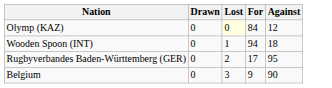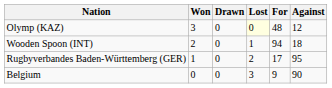 <table class="wikitable">
 <tr>
 <th>Nation</th>
+<th>Won</th>
 <th>Drawn</th>
 <th>Lost</th>
 <th>For</th>
 <th>Against</th>
 </tr>
 <tr>
 <td>Olymp (KAZ)</td>
+<td>3</td>
 <td>0</td>
 <td style="background: lightyellow;">0</td>
-<td>84</td>
+<td>48</td>
 <td>12</td>
 </tr>
 <tr>
 <td>Wooden Spoon (INT)</td>
+<td>2</td>
 <td>0</td>
 <td>1</td>
 <td>94</td>
 <td>18</td>
 </tr>
 <tr>
 <td>Rugbyverbandes Baden-Württemberg (GER)</td>
+<td>1</td>
 <td>0</td>
 <td>2</td>
 <td>17</td>
 <td>95</td>
 </tr>
 <tr>
 <td>Belgium</td>
 <td>0</td>
+<td>0</td>
 <td>3</td>
 <td>9</td>
 <td>90</td>
 </tr>
 </table>
